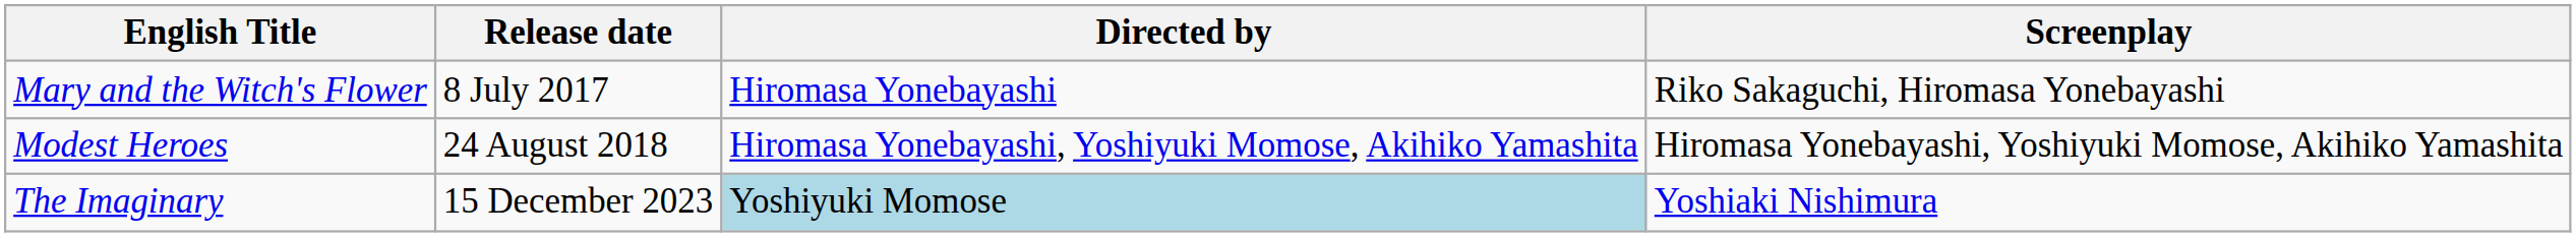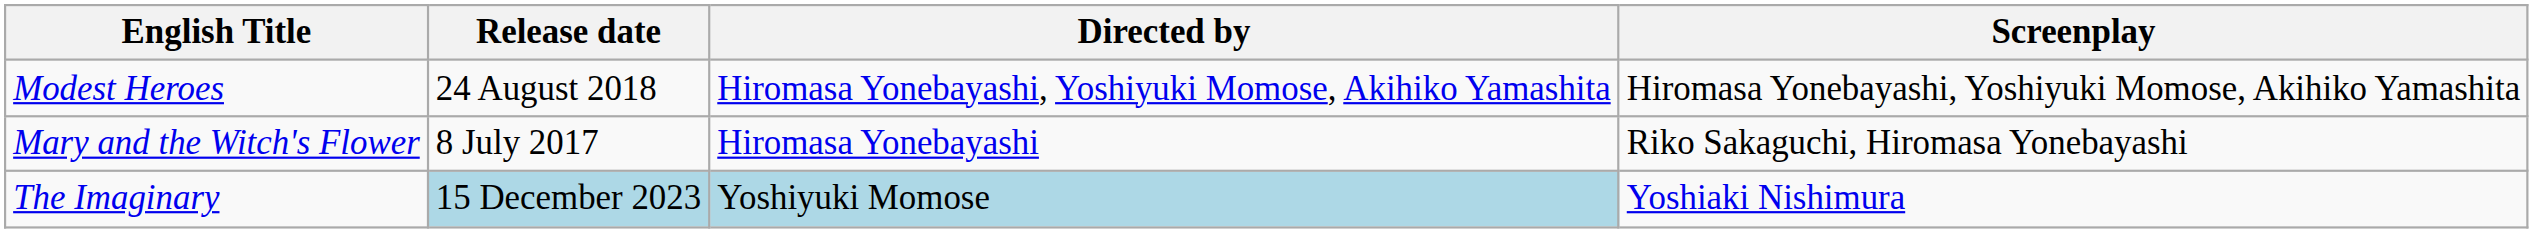 <table class="wikitable">
 <tr>
 <th>English Title</th>
 <th>Release date</th>
 <th>Directed by</th>
 <th>Screenplay</th>
 </tr>
 <tr>
+<td><em><a href='#'>Modest Heroes</a></em></td>
+<td>24 August 2018</td>
+<td><a href='#'>Hiromasa Yonebayashi</a>, <a href='#'>Yoshiyuki Momose</a>, <a href='#'>Akihiko Yamashita</a></td>
+<td>Hiromasa Yonebayashi, Yoshiyuki Momose, Akihiko Yamashita</td>
+</tr>
+<tr>
 <td><em><a href='#'>Mary and the Witch's Flower</a></em></td>
 <td>8 July 2017</td>
 <td><a href='#'>Hiromasa Yonebayashi</a></td>
 <td>Riko Sakaguchi, Hiromasa Yonebayashi</td>
 </tr>
 <tr>
-<td><em><a href='#'>Modest Heroes</a></em></td>
-<td>24 August 2018</td>
-<td><a href='#'>Hiromasa Yonebayashi</a>, <a href='#'>Yoshiyuki Momose</a>, <a href='#'>Akihiko Yamashita</a></td>
-<td>Hiromasa Yonebayashi, Yoshiyuki Momose, Akihiko Yamashita</td>
-</tr>
-<tr>
 <td><em><a href='#'>The Imaginary</a></em></td>
-<td>15 December 2023</td>
+<td style="background: lightblue;">15 December 2023</td>
 <td style="background: lightblue;">Yoshiyuki Momose</td>
 <td><a href='#'>Yoshiaki Nishimura</a></td>
 </tr>
 </table>
